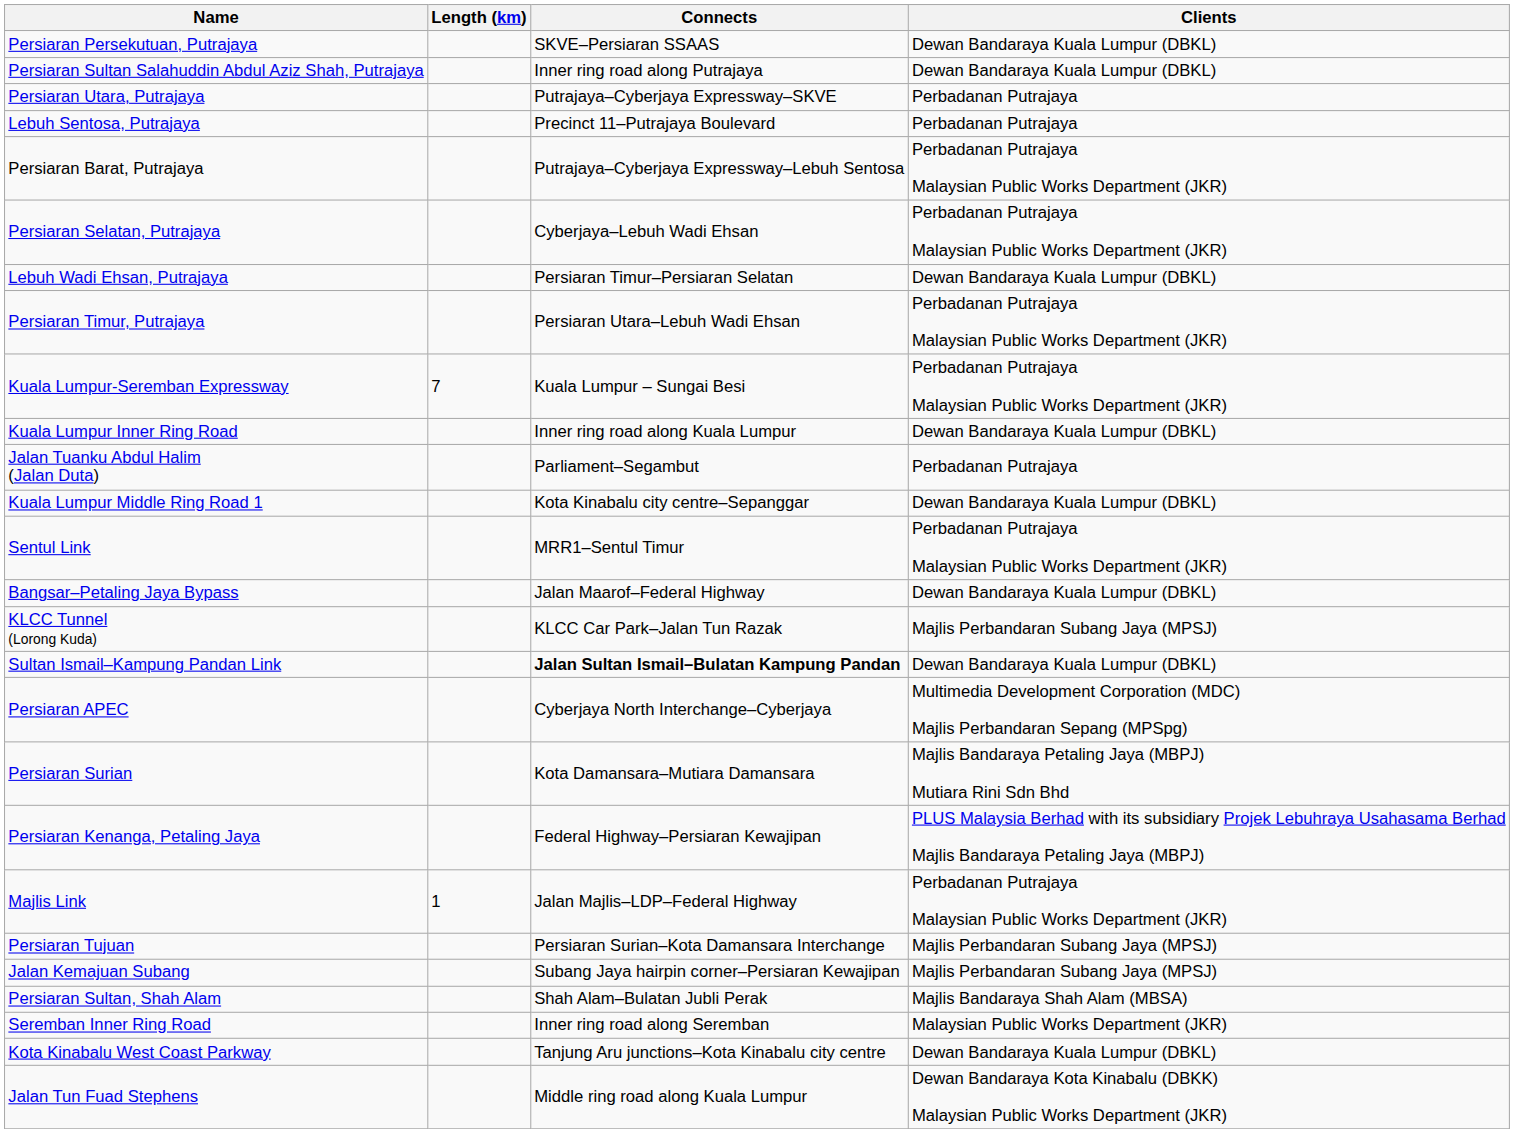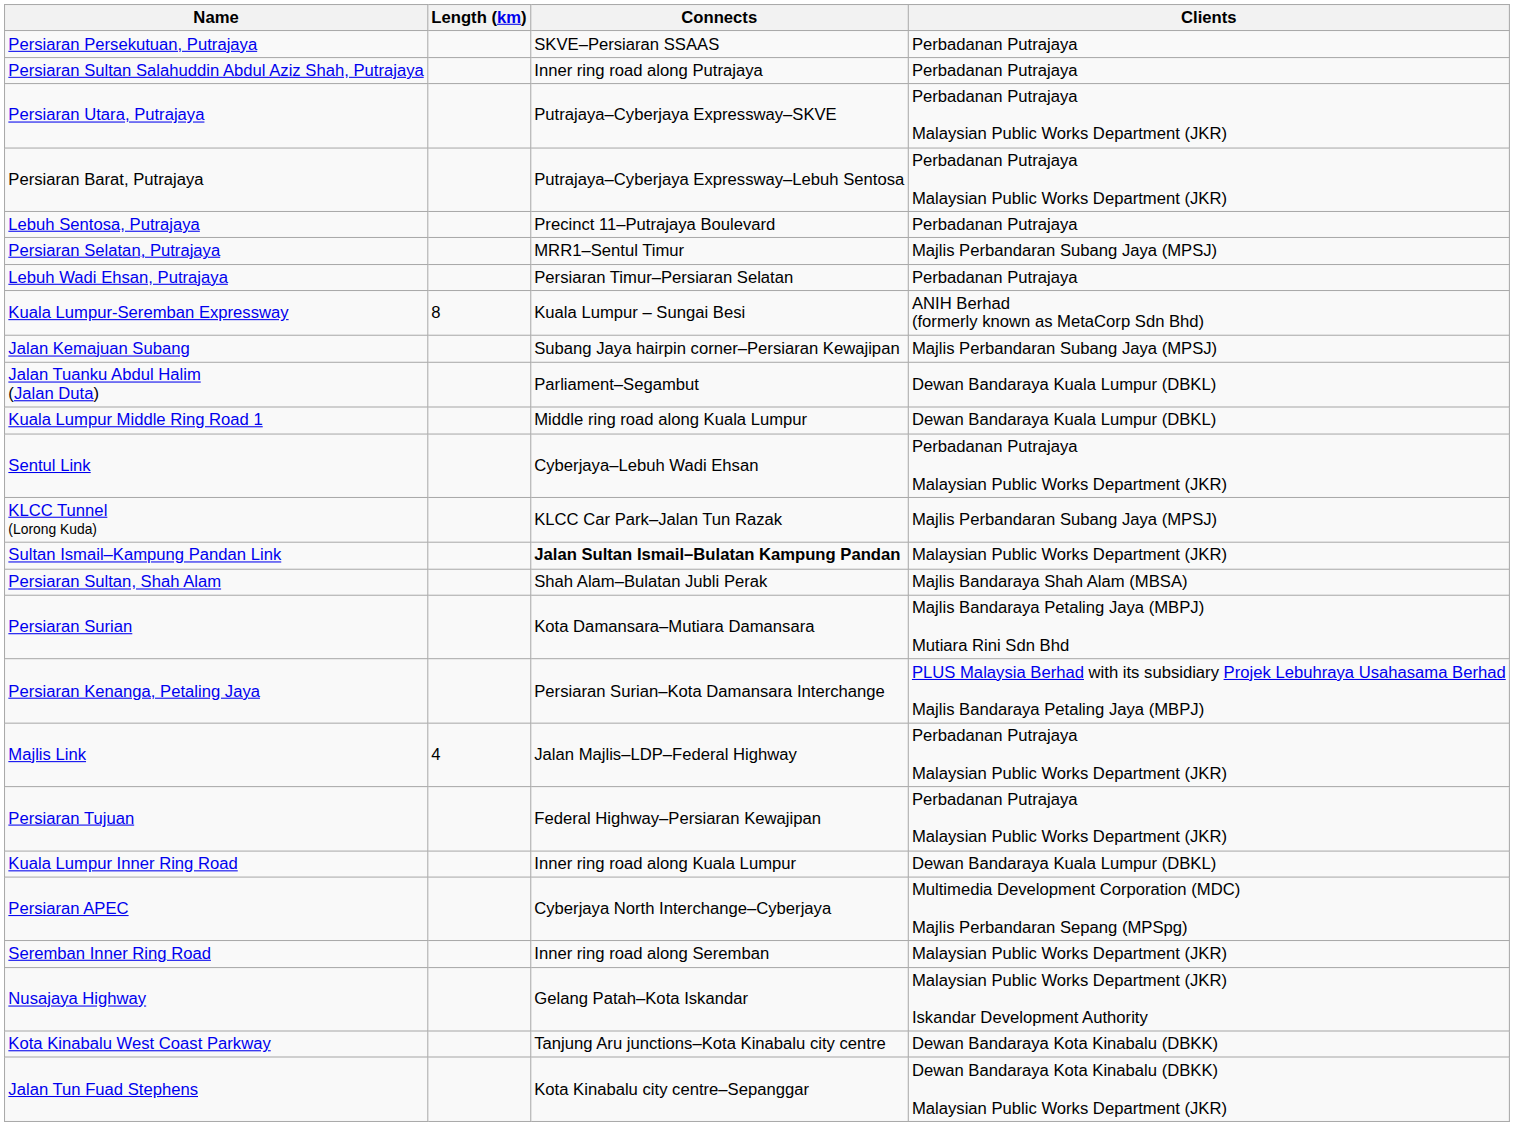 <table class="wikitable">
 <tr>
 <th>Name</th>
 <th>Length (<a href='#'>km</a>)</th>
 <th>Connects</th>
 <th>Clients</th>
 </tr>
 <tr>
 <td><a href='#'>Persiaran Persekutuan, Putrajaya</a></td>
 <td></td>
 <td>SKVE–Persiaran SSAAS</td>
-<td>Dewan Bandaraya Kuala Lumpur (DBKL)</td>
+<td>Perbadanan Putrajaya</td>
 </tr>
 <tr>
 <td><a href='#'>Persiaran Sultan Salahuddin Abdul Aziz Shah, Putrajaya</a></td>
 <td></td>
 <td>Inner ring road along Putrajaya</td>
-<td>Dewan Bandaraya Kuala Lumpur (DBKL)</td>
+<td>Perbadanan Putrajaya</td>
 </tr>
 <tr>
 <td><a href='#'>Persiaran Utara, Putrajaya</a></td>
 <td></td>
 <td>Putrajaya–Cyberjaya Expressway–SKVE</td>
-<td>Perbadanan Putrajaya</td>
+<td>Perbadanan Putrajaya<br><br>Malaysian Public Works Department (JKR)</td>
+</tr>
+<tr>
+<td>Persiaran Barat, Putrajaya</td>
+<td></td>
+<td>Putrajaya–Cyberjaya Expressway–Lebuh Sentosa</td>
+<td>Perbadanan Putrajaya<br><br>Malaysian Public Works Department (JKR)</td>
 </tr>
 <tr>
 <td><a href='#'>Lebuh Sentosa, Putrajaya</a></td>
 <td></td>
 <td>Precinct 11–Putrajaya Boulevard</td>
 <td>Perbadanan Putrajaya</td>
 </tr>
 <tr>
-<td>Persiaran Barat, Putrajaya</td>
-<td></td>
-<td>Putrajaya–Cyberjaya Expressway–Lebuh Sentosa</td>
-<td>Perbadanan Putrajaya<br><br>Malaysian Public Works Department (JKR)</td>
-</tr>
-<tr>
 <td><a href='#'>Persiaran Selatan, Putrajaya</a></td>
 <td></td>
-<td>Cyberjaya–Lebuh Wadi Ehsan</td>
-<td>Perbadanan Putrajaya<br><br>Malaysian Public Works Department (JKR)</td>
+<td>MRR1–Sentul Timur</td>
+<td>Majlis Perbandaran Subang Jaya (MPSJ)</td>
 </tr>
 <tr>
 <td><a href='#'>Lebuh Wadi Ehsan, Putrajaya</a></td>
 <td></td>
 <td>Persiaran Timur–Persiaran Selatan</td>
-<td>Dewan Bandaraya Kuala Lumpur (DBKL)</td>
-</tr>
-<tr>
-<td><a href='#'>Persiaran Timur, Putrajaya</a></td>
-<td></td>
-<td>Persiaran Utara–Lebuh Wadi Ehsan</td>
-<td>Perbadanan Putrajaya<br><br>Malaysian Public Works Department (JKR)</td>
+<td>Perbadanan Putrajaya</td>
 </tr>
 <tr>
 <td> <a href='#'>Kuala Lumpur-Seremban Expressway</a></td>
-<td>7</td>
+<td>8</td>
 <td>Kuala Lumpur – Sungai Besi</td>
-<td>Perbadanan Putrajaya<br><br>Malaysian Public Works Department (JKR)</td>
+<td>ANIH Berhad<br>(formerly known as MetaCorp Sdn Bhd)</td>
 </tr>
 <tr>
-<td><a href='#'>Kuala Lumpur Inner Ring Road</a></td>
+<td><a href='#'>Jalan Kemajuan Subang</a></td>
 <td></td>
-<td>Inner ring road along Kuala Lumpur</td>
-<td>Dewan Bandaraya Kuala Lumpur (DBKL)</td>
+<td>Subang Jaya hairpin corner–Persiaran Kewajipan</td>
+<td>Majlis Perbandaran Subang Jaya (MPSJ)</td>
 </tr>
 <tr>
 <td><a href='#'>Jalan Tuanku Abdul Halim</a><br>(<a href='#'>Jalan Duta</a>)</td>
 <td></td>
 <td>Parliament–Segambut</td>
-<td>Perbadanan Putrajaya</td>
+<td>Dewan Bandaraya Kuala Lumpur (DBKL)</td>
 </tr>
 <tr>
 <td><a href='#'>Kuala Lumpur Middle Ring Road 1</a></td>
 <td></td>
-<td>Kota Kinabalu city centre–Sepanggar</td>
+<td>Middle ring road along Kuala Lumpur</td>
 <td>Dewan Bandaraya Kuala Lumpur (DBKL)</td>
 </tr>
 <tr>
 <td><a href='#'>Sentul Link</a></td>
 <td></td>
-<td>MRR1–Sentul Timur</td>
+<td>Cyberjaya–Lebuh Wadi Ehsan</td>
 <td>Perbadanan Putrajaya<br><br>Malaysian Public Works Department (JKR)</td>
-</tr>
-<tr>
-<td><a href='#'>Bangsar–Petaling Jaya Bypass</a></td>
-<td></td>
-<td>Jalan Maarof–Federal Highway</td>
-<td>Dewan Bandaraya Kuala Lumpur (DBKL)</td>
 </tr>
 <tr>
 <td><a href='#'>KLCC Tunnel</a><br><small>(Lorong Kuda)</small></td>
 <td></td>
 <td>KLCC Car Park–Jalan Tun Razak</td>
 <td>Majlis Perbandaran Subang Jaya (MPSJ)</td>
 </tr>
 <tr>
 <td><a href='#'>Sultan Ismail–Kampung Pandan Link</a></td>
 <td></td>
 <td><strong>Jalan Sultan Ismail–Bulatan Kampung Pandan</strong></td>
-<td>Dewan Bandaraya Kuala Lumpur (DBKL)</td>
+<td>Malaysian Public Works Department (JKR)</td>
 </tr>
 <tr>
-<td><a href='#'>Persiaran APEC</a></td>
+<td><a href='#'>Persiaran Sultan, Shah Alam</a></td>
 <td></td>
-<td>Cyberjaya North Interchange–Cyberjaya</td>
-<td>Multimedia Development Corporation (MDC)<br><br>Majlis Perbandaran Sepang (MPSpg)</td>
+<td>Shah Alam–Bulatan Jubli Perak</td>
+<td>Majlis Bandaraya Shah Alam (MBSA)</td>
 </tr>
 <tr>
 <td><a href='#'>Persiaran Surian</a></td>
 <td></td>
 <td>Kota Damansara–Mutiara Damansara</td>
 <td>Majlis Bandaraya Petaling Jaya (MBPJ)<br><br>Mutiara Rini Sdn Bhd</td>
 </tr>
 <tr>
 <td><a href='#'>Persiaran Kenanga, Petaling Jaya</a></td>
 <td></td>
-<td>Federal Highway–Persiaran Kewajipan</td>
+<td>Persiaran Surian–Kota Damansara Interchange</td>
 <td><a href='#'>PLUS Malaysia Berhad</a> with its subsidiary <a href='#'>Projek Lebuhraya Usahasama Berhad</a><br><br>Majlis Bandaraya Petaling Jaya (MBPJ)</td>
 </tr>
 <tr>
 <td><a href='#'>Majlis Link</a></td>
-<td>1</td>
+<td>4</td>
 <td>Jalan Majlis–LDP–Federal Highway</td>
 <td>Perbadanan Putrajaya<br><br>Malaysian Public Works Department (JKR)</td>
 </tr>
 <tr>
 <td><a href='#'>Persiaran Tujuan</a></td>
 <td></td>
-<td>Persiaran Surian–Kota Damansara Interchange</td>
-<td>Majlis Perbandaran Subang Jaya (MPSJ)</td>
+<td>Federal Highway–Persiaran Kewajipan</td>
+<td>Perbadanan Putrajaya<br><br>Malaysian Public Works Department (JKR)</td>
 </tr>
 <tr>
-<td><a href='#'>Jalan Kemajuan Subang</a></td>
+<td><a href='#'>Kuala Lumpur Inner Ring Road</a></td>
 <td></td>
-<td>Subang Jaya hairpin corner–Persiaran Kewajipan</td>
-<td>Majlis Perbandaran Subang Jaya (MPSJ)</td>
+<td>Inner ring road along Kuala Lumpur</td>
+<td>Dewan Bandaraya Kuala Lumpur (DBKL)</td>
 </tr>
 <tr>
-<td><a href='#'>Persiaran Sultan, Shah Alam</a></td>
+<td><a href='#'>Persiaran APEC</a></td>
 <td></td>
-<td>Shah Alam–Bulatan Jubli Perak</td>
-<td>Majlis Bandaraya Shah Alam (MBSA)</td>
+<td>Cyberjaya North Interchange–Cyberjaya</td>
+<td>Multimedia Development Corporation (MDC)<br><br>Majlis Perbandaran Sepang (MPSpg)</td>
 </tr>
 <tr>
 <td><a href='#'>Seremban Inner Ring Road</a></td>
 <td></td>
 <td>Inner ring road along Seremban</td>
 <td>Malaysian Public Works Department (JKR)</td>
 </tr>
 <tr>
+<td><a href='#'>Nusajaya Highway</a></td>
+<td></td>
+<td>Gelang Patah–Kota Iskandar</td>
+<td>Malaysian Public Works Department (JKR)<br><br>Iskandar Development Authority</td>
+</tr>
+<tr>
 <td><a href='#'>Kota Kinabalu West Coast Parkway</a></td>
 <td></td>
 <td>Tanjung Aru junctions–Kota Kinabalu city centre</td>
-<td>Dewan Bandaraya Kuala Lumpur (DBKL)</td>
+<td>Dewan Bandaraya Kota Kinabalu (DBKK)</td>
 </tr>
 <tr>
 <td><a href='#'>Jalan Tun Fuad Stephens</a></td>
 <td></td>
-<td>Middle ring road along Kuala Lumpur</td>
+<td>Kota Kinabalu city centre–Sepanggar</td>
 <td>Dewan Bandaraya Kota Kinabalu (DBKK)<br><br>Malaysian Public Works Department (JKR)</td>
 </tr>
 </table>
